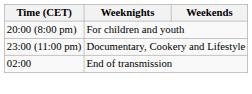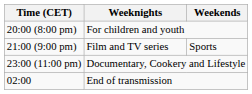 <table class="wikitable sortable plainrowheaders">
 <tr>
 <th scope="col">Time (CET)</th>
 <th scope="col">Weeknights</th>
 <th scope="col">Weekends</th>
 </tr>
 <tr>
 <td>20:00 (8:00 pm)</td>
 <td colspan="2">For children and youth</td>
 </tr>
 <tr>
+<td>21:00 (9:00 pm)</td>
+<td>Film and TV series</td>
+<td>Sports</td>
+</tr>
+<tr>
 <td>23:00 (11:00 pm)</td>
 <td colspan="2">Documentary, Cookery and Lifestyle</td>
 </tr>
 <tr>
 <td>02:00</td>
 <td colspan="2">End of transmission</td>
 </tr>
 </table>
